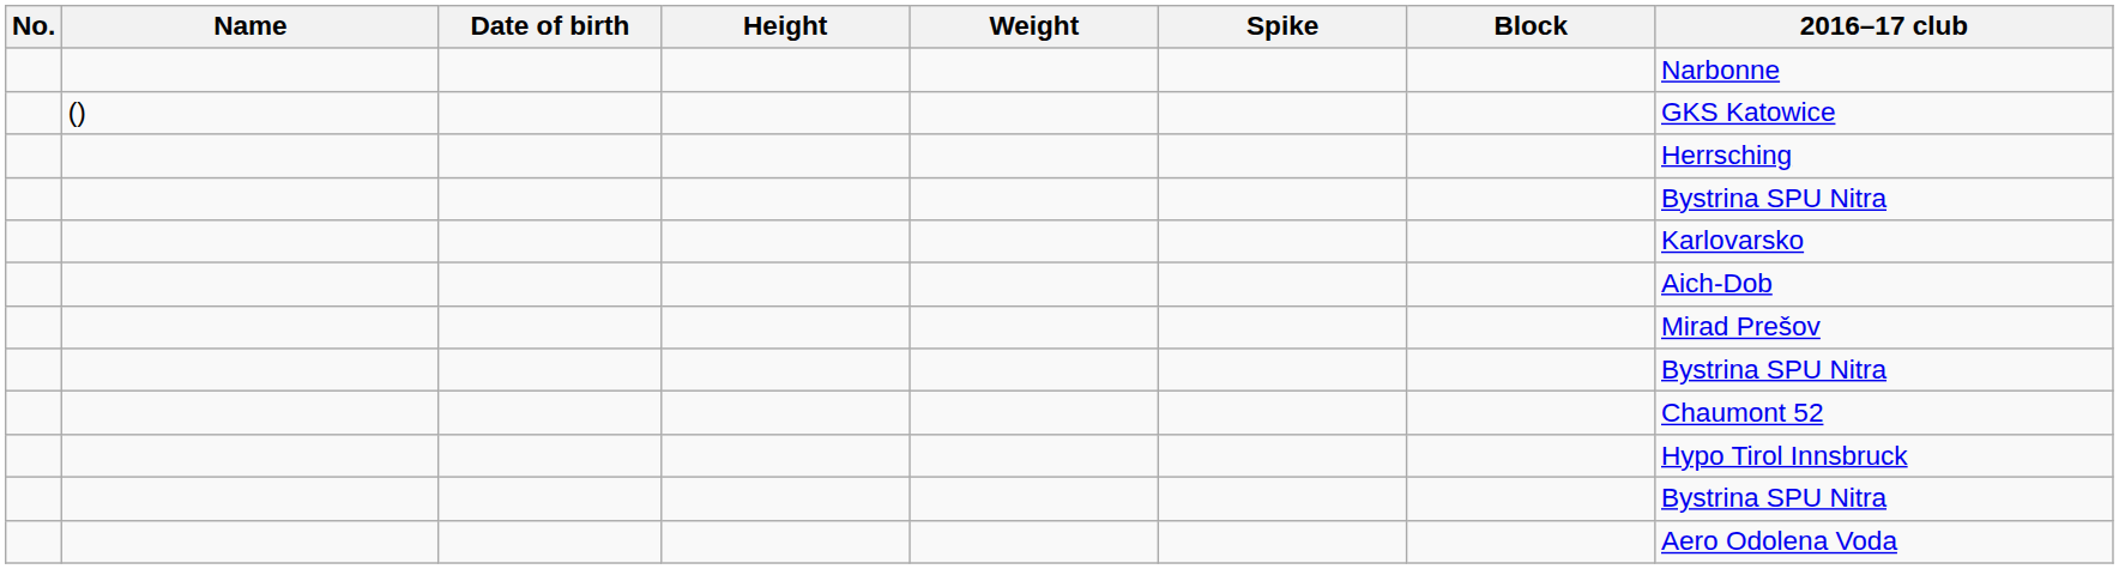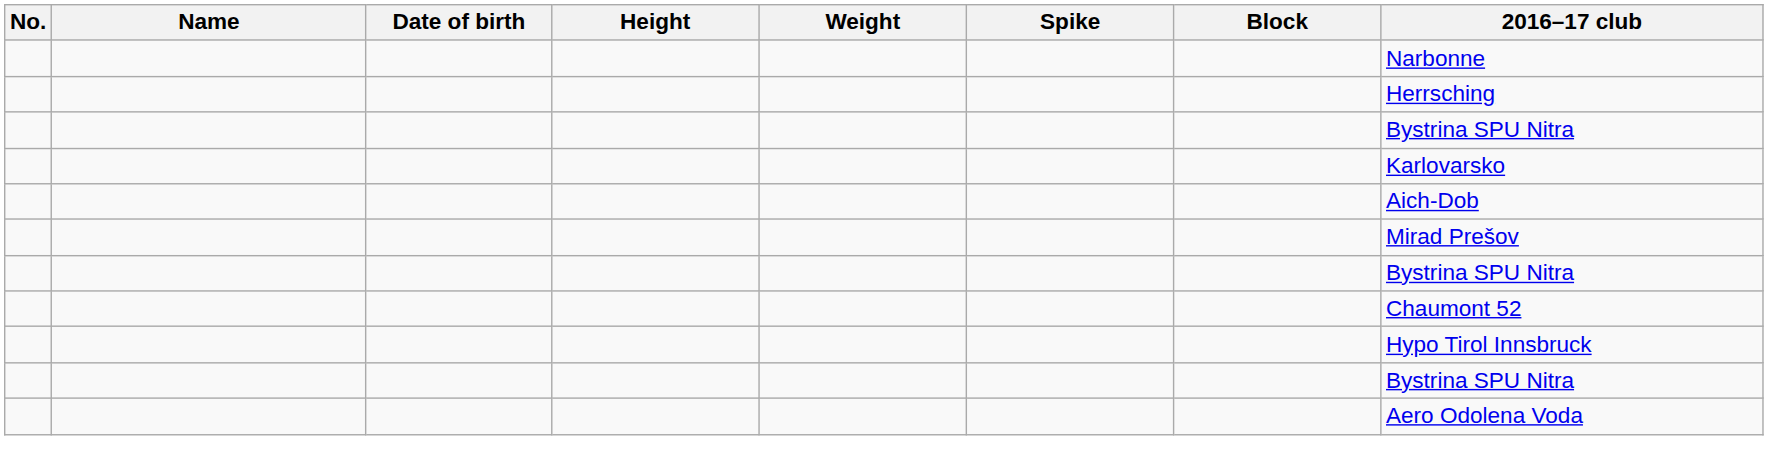 <table class="wikitable sortable" style="font-size:100%; text-align:center;">
 <tr>
 <th>No.</th>
 <th style="width:14em">Name</th>
 <th style="width:8em">Date of birth</th>
 <th style="width:9em">Height</th>
 <th style="width:9em">Weight</th>
 <th style="width:9em">Spike</th>
 <th style="width:9em">Block</th>
 <th style="width:17em">2016–17 club</th>
 </tr>
 <tr>
 <td></td>
 <td style="text-align:left;"></td>
 <td style="text-align:right;"></td>
 <td></td>
 <td></td>
 <td></td>
 <td></td>
 <td style="text-align:left;"> <a href='#'>Narbonne</a></td>
-</tr>
-<tr>
-<td></td>
-<td style="text-align:left;"> ()</td>
-<td style="text-align:right;"></td>
-<td></td>
-<td></td>
-<td></td>
-<td></td>
-<td style="text-align:left;"> <a href='#'>GKS Katowice</a></td>
 </tr>
 <tr>
 <td></td>
 <td style="text-align:left;"></td>
 <td style="text-align:right;"></td>
 <td></td>
 <td></td>
 <td></td>
 <td></td>
 <td style="text-align:left;"> <a href='#'>Herrsching</a></td>
 </tr>
 <tr>
 <td></td>
 <td style="text-align:left;"></td>
 <td style="text-align:right;"></td>
 <td></td>
 <td></td>
 <td></td>
 <td></td>
 <td style="text-align:left;"> <a href='#'>Bystrina SPU Nitra</a></td>
 </tr>
 <tr>
 <td></td>
 <td style="text-align:left;"></td>
 <td style="text-align:right;"></td>
 <td></td>
 <td></td>
 <td></td>
 <td></td>
 <td style="text-align:left;"> <a href='#'>Karlovarsko</a></td>
 </tr>
 <tr>
 <td></td>
 <td style="text-align:left;"></td>
 <td style="text-align:right;"></td>
 <td></td>
 <td></td>
 <td></td>
 <td></td>
 <td style="text-align:left;"> <a href='#'>Aich-Dob</a></td>
 </tr>
 <tr>
 <td></td>
 <td style="text-align:left;"></td>
 <td style="text-align:right;"></td>
 <td></td>
 <td></td>
 <td></td>
 <td></td>
 <td style="text-align:left;"> <a href='#'>Mirad Prešov</a></td>
 </tr>
 <tr>
 <td></td>
 <td style="text-align:left;"></td>
 <td style="text-align:right;"></td>
 <td></td>
 <td></td>
 <td></td>
 <td></td>
 <td style="text-align:left;"> <a href='#'>Bystrina SPU Nitra</a></td>
 </tr>
 <tr>
 <td></td>
 <td style="text-align:left;"></td>
 <td style="text-align:right;"></td>
 <td></td>
 <td></td>
 <td></td>
 <td></td>
 <td style="text-align:left;"> <a href='#'>Chaumont 52</a></td>
 </tr>
 <tr>
 <td></td>
 <td style="text-align:left;"></td>
 <td style="text-align:right;"></td>
 <td></td>
 <td></td>
 <td></td>
 <td></td>
 <td style="text-align:left;"> <a href='#'>Hypo Tirol Innsbruck</a></td>
 </tr>
 <tr>
 <td></td>
 <td style="text-align:left;"></td>
 <td style="text-align:right;"></td>
 <td></td>
 <td></td>
 <td></td>
 <td></td>
 <td style="text-align:left;"> <a href='#'>Bystrina SPU Nitra</a></td>
 </tr>
 <tr>
 <td></td>
 <td style="text-align:left;"></td>
 <td style="text-align:right;"></td>
 <td></td>
 <td></td>
 <td></td>
 <td></td>
 <td style="text-align:left;"> <a href='#'>Aero Odolena Voda</a></td>
 </tr>
 </table>
